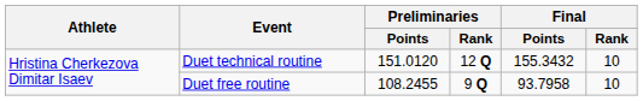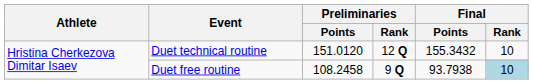 <table class="wikitable" style="text-align:center; font-size:90%; width:50%;">
 <tr>
 <th rowspan="2">Athlete</th>
 <th rowspan="2">Event</th>
 <th colspan="2">Preliminaries</th>
 <th colspan="2">Final</th>
 </tr>
 <tr style="font-size:95%">
 <th>Points</th>
 <th>Rank</th>
 <th>Points</th>
 <th>Rank</th>
 </tr>
 <tr>
 <td align=left rowspan=2><a href='#'>Hristina Cherkezova</a><br><a href='#'>Dimitar Isaev</a></td>
 <td align=left><a href='#'>Duet technical routine</a></td>
 <td>151.0120</td>
 <td>12 <strong>Q</strong></td>
 <td>155.3432</td>
 <td>10</td>
 </tr>
 <tr>
 <td align=left><a href='#'>Duet free routine</a></td>
-<td>108.2455</td>
+<td>108.2458</td>
 <td>9 <strong>Q</strong></td>
-<td>93.7958</td>
-<td>10</td>
+<td>93.7938</td>
+<td style="background: lightblue;">10</td>
 </tr>
 </table>
